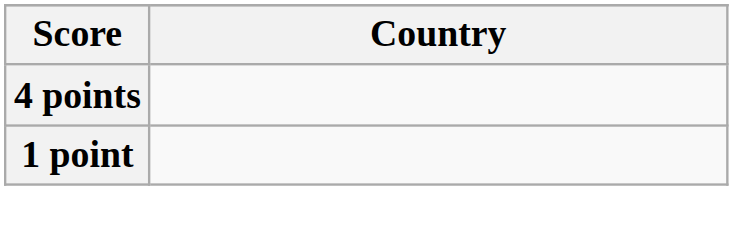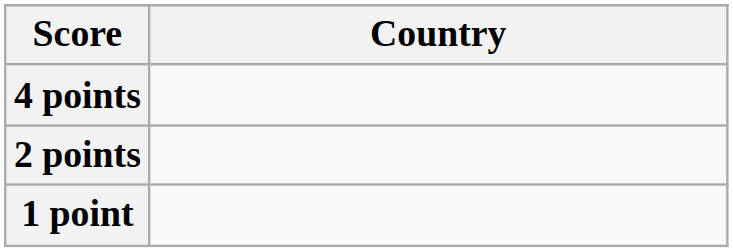 <table class="wikitable">
 <tr>
 </tr>
 <tr>
 <th scope="col" width="20%">Score</th>
 <th scope="col">Country</th>
 </tr>
 <tr>
 <th scope="row">4 points</th>
 <td></td>
 </tr>
 <tr>
+<th scope="row">2 points</th>
+<td></td>
+</tr>
+<tr>
 <th scope="row">1 point</th>
 <td></td>
 </tr>
 </table>
